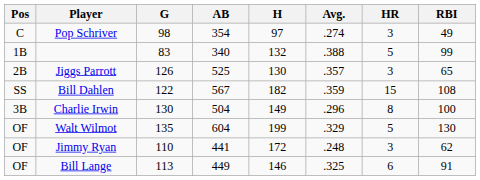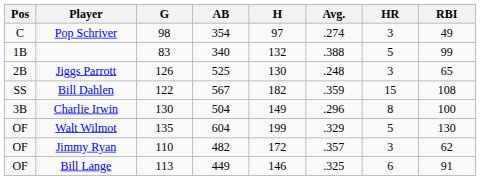 <table class="wikitable sortable">
 <tr>
 <th bgcolor="#DDDDFF" width="5%">Pos</th>
 <th bgcolor="#DDDDFF" width="16%">Player</th>
 <th bgcolor="#DDDDFF" width="9%">G</th>
 <th bgcolor="#DDDDFF" width="9%">AB</th>
 <th bgcolor="#DDDDFF" width="9%">H</th>
 <th bgcolor="#DDDDFF" width="9%">Avg.</th>
 <th bgcolor="#DDDDFF" width="9%">HR</th>
 <th bgcolor="#DDDDFF" width="9%">RBI</th>
 </tr>
 <tr align="center">
 <td>C</td>
 <td><a href='#'>Pop Schriver</a></td>
 <td>98</td>
 <td>354</td>
 <td>97</td>
 <td>.274</td>
 <td>3</td>
 <td>49</td>
 </tr>
 <tr align=center>
 <td>1B</td>
 <td></td>
 <td>83</td>
 <td>340</td>
 <td>132</td>
 <td>.388</td>
 <td>5</td>
 <td>99</td>
 </tr>
 <tr align="center">
 <td>2B</td>
 <td><a href='#'>Jiggs Parrott</a></td>
 <td>126</td>
 <td>525</td>
 <td>130</td>
-<td>.357</td>
+<td>.248</td>
 <td>3</td>
 <td>65</td>
 </tr>
 <tr align=center>
 <td>SS</td>
 <td><a href='#'>Bill Dahlen</a></td>
 <td>122</td>
 <td>567</td>
 <td>182</td>
 <td>.359</td>
 <td>15</td>
 <td>108</td>
 </tr>
 <tr align=center>
 <td>3B</td>
 <td><a href='#'>Charlie Irwin</a></td>
 <td>130</td>
 <td>504</td>
 <td>149</td>
 <td>.296</td>
 <td>8</td>
 <td>100</td>
 </tr>
 <tr align=center>
 <td>OF</td>
 <td><a href='#'>Walt Wilmot</a></td>
 <td>135</td>
 <td>604</td>
 <td>199</td>
 <td>.329</td>
 <td>5</td>
 <td>130</td>
 </tr>
 <tr align=center>
 <td>OF</td>
 <td><a href='#'>Jimmy Ryan</a></td>
 <td>110</td>
-<td>441</td>
+<td>482</td>
 <td>172</td>
-<td>.248</td>
+<td>.357</td>
 <td>3</td>
 <td>62</td>
 </tr>
 <tr align=center>
 <td>OF</td>
 <td><a href='#'>Bill Lange</a></td>
 <td>113</td>
 <td>449</td>
 <td>146</td>
 <td>.325</td>
 <td>6</td>
 <td>91</td>
 </tr>
 </table>
